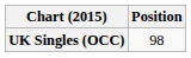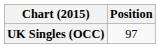 <table class="wikitable plainrowheaders">
 <tr>
 <th>Chart (2015)</th>
 <th>Position</th>
 </tr>
 <tr>
 <th scope="row">UK Singles (OCC)</th>
-<td style="text-align:center">98</td>
+<td style="text-align:center">97</td>
 </tr>
 </table>
